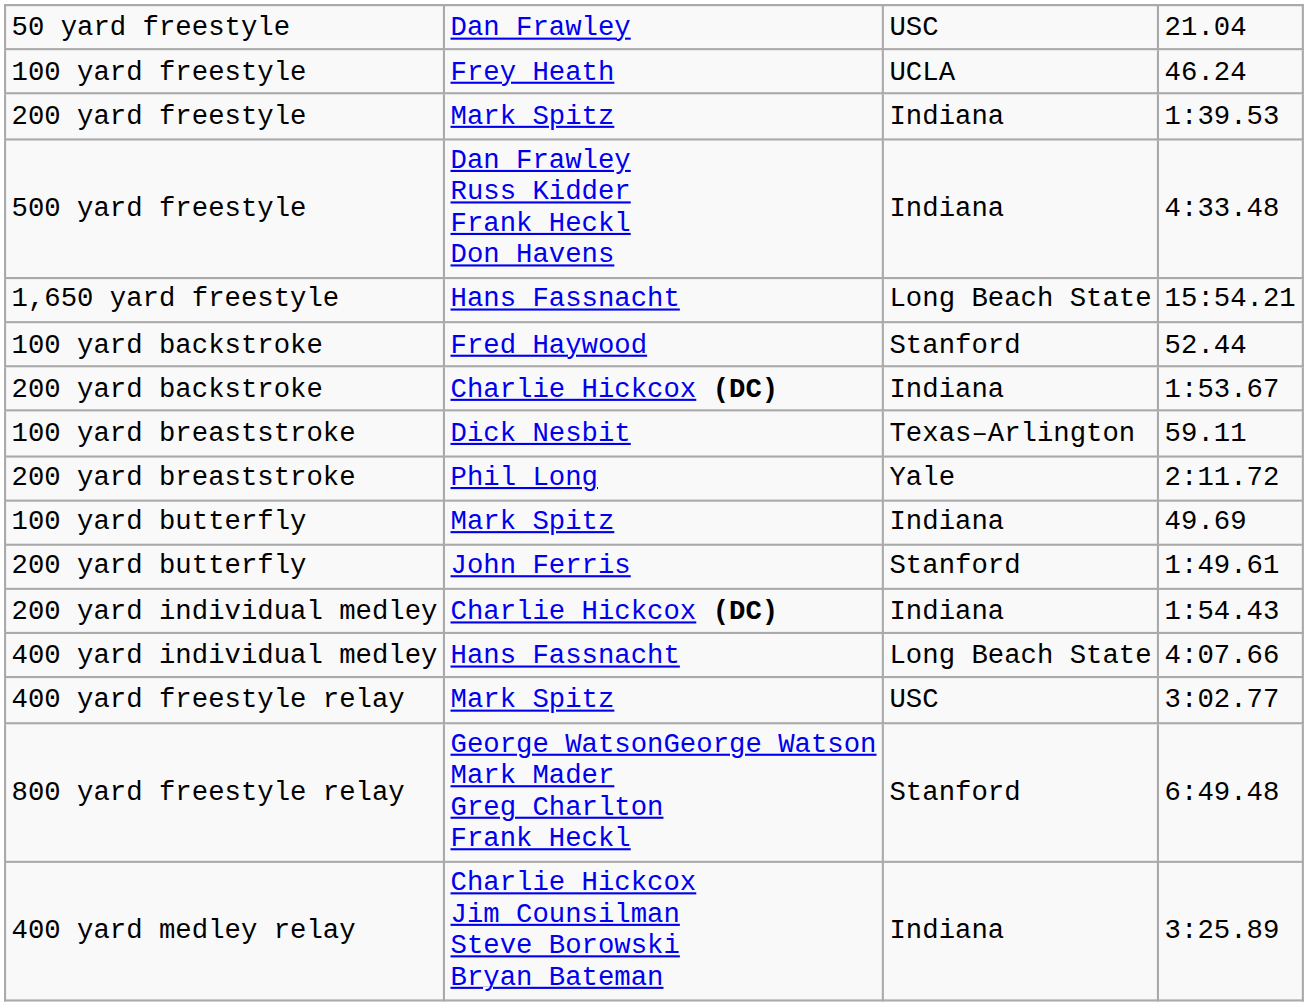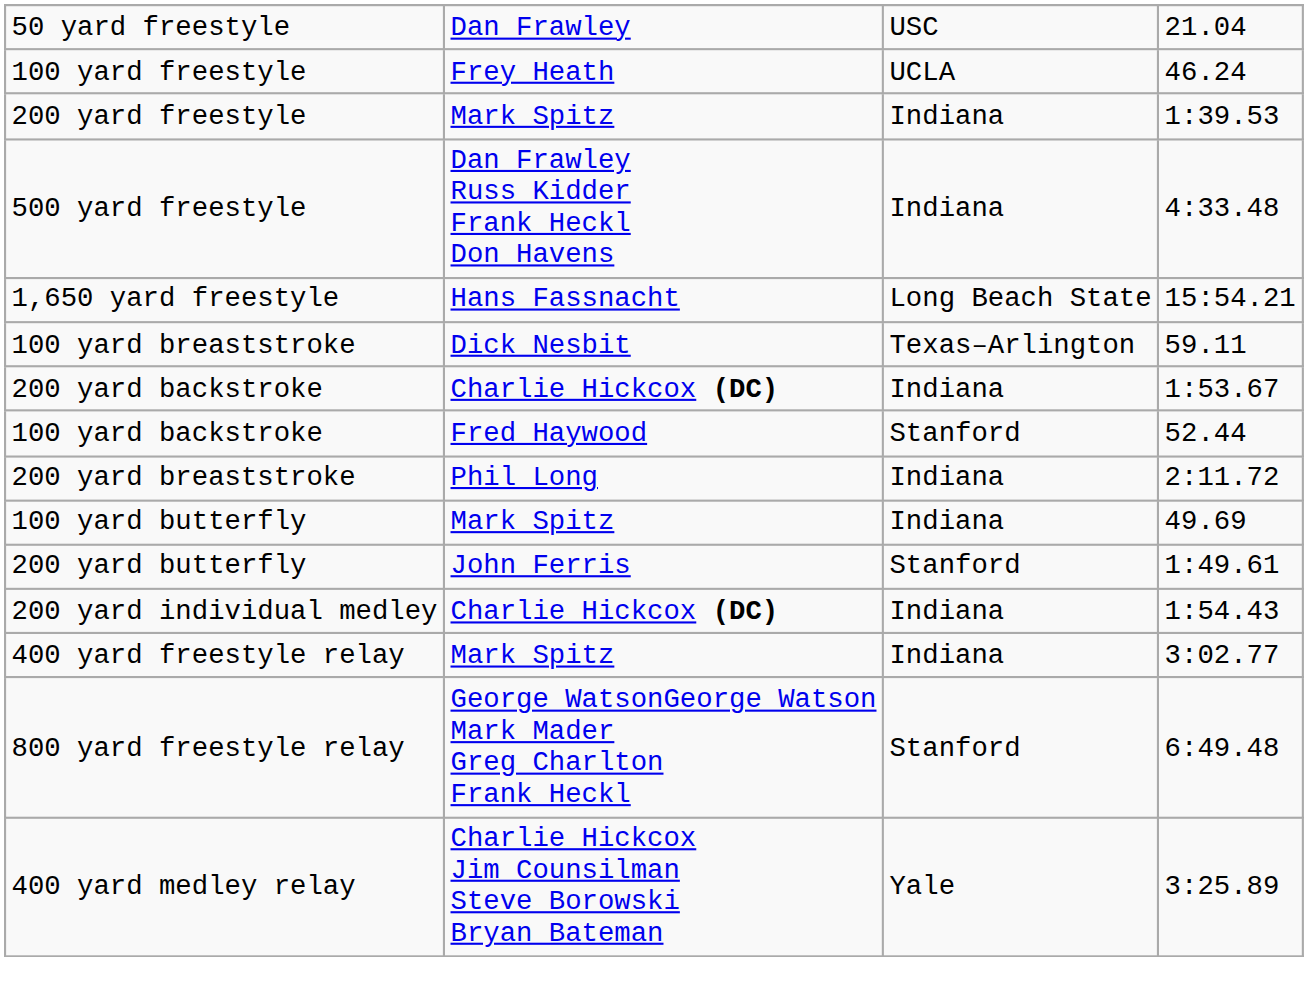 <table class="wikitable sortable" style="text-align:left">
 <tr>
 </tr>
 <tr>
 <td>50 yard freestyle</td>
 <td><a href='#'>Dan Frawley</a></td>
 <td>USC</td>
 <td>21.04</td>
 </tr>
 <tr>
 <td>100 yard freestyle</td>
 <td><a href='#'>Frey Heath</a></td>
 <td>UCLA</td>
 <td>46.24</td>
 </tr>
 <tr>
 <td>200 yard freestyle</td>
 <td><a href='#'>Mark Spitz</a></td>
 <td>Indiana</td>
 <td>1:39.53</td>
 </tr>
 <tr>
 <td>500 yard freestyle</td>
 <td><a href='#'>Dan Frawley</a><br><a href='#'>Russ Kidder</a><br><a href='#'>Frank Heckl</a><br><a href='#'>Don Havens</a></td>
 <td>Indiana</td>
 <td>4:33.48</td>
 </tr>
 <tr>
 <td>1,650 yard freestyle</td>
 <td> <a href='#'>Hans Fassnacht</a></td>
 <td>Long Beach State</td>
 <td>15:54.21</td>
 </tr>
 <tr>
-<td>100 yard backstroke</td>
-<td><a href='#'>Fred Haywood</a></td>
-<td>Stanford</td>
-<td>52.44</td>
+<td>100 yard breaststroke</td>
+<td><a href='#'>Dick Nesbit</a></td>
+<td>Texas–Arlington</td>
+<td>59.11</td>
 </tr>
 <tr>
 <td>200 yard backstroke</td>
 <td><a href='#'>Charlie Hickcox</a> <strong>(DC)</strong></td>
 <td>Indiana</td>
 <td>1:53.67</td>
 </tr>
 <tr>
-<td>100 yard breaststroke</td>
-<td><a href='#'>Dick Nesbit</a></td>
-<td>Texas–Arlington</td>
-<td>59.11</td>
+<td>100 yard backstroke</td>
+<td><a href='#'>Fred Haywood</a></td>
+<td>Stanford</td>
+<td>52.44</td>
 </tr>
 <tr>
 <td>200 yard breaststroke</td>
 <td><a href='#'>Phil Long</a></td>
-<td>Yale</td>
+<td>Indiana</td>
 <td>2:11.72</td>
 </tr>
 <tr>
 <td>100 yard butterfly</td>
 <td><a href='#'>Mark Spitz</a></td>
 <td>Indiana</td>
 <td>49.69</td>
 </tr>
 <tr>
 <td>200 yard butterfly</td>
 <td><a href='#'>John Ferris</a></td>
 <td>Stanford</td>
 <td>1:49.61</td>
 </tr>
 <tr>
 <td>200 yard individual medley</td>
 <td><a href='#'>Charlie Hickcox</a> <strong>(DC)</strong></td>
 <td>Indiana</td>
 <td>1:54.43</td>
 </tr>
 <tr>
-<td>400 yard individual medley</td>
-<td> <a href='#'>Hans Fassnacht</a></td>
-<td>Long Beach State</td>
-<td>4:07.66</td>
-</tr>
-<tr>
 <td>400 yard freestyle relay</td>
 <td><a href='#'>Mark Spitz</a></td>
-<td>USC</td>
+<td>Indiana</td>
 <td>3:02.77</td>
 </tr>
 <tr>
 <td>800 yard freestyle relay</td>
 <td><a href='#'>George WatsonGeorge Watson</a><br><a href='#'>Mark Mader</a><br><a href='#'>Greg Charlton</a><br><a href='#'>Frank Heckl</a></td>
 <td>Stanford</td>
 <td>6:49.48</td>
 </tr>
 <tr>
 <td>400 yard medley relay</td>
 <td><a href='#'>Charlie Hickcox</a><br><a href='#'>Jim Counsilman</a><br><a href='#'>Steve Borowski</a><br><a href='#'>Bryan Bateman</a></td>
-<td>Indiana</td>
+<td>Yale</td>
 <td>3:25.89</td>
 </tr>
 </table>
